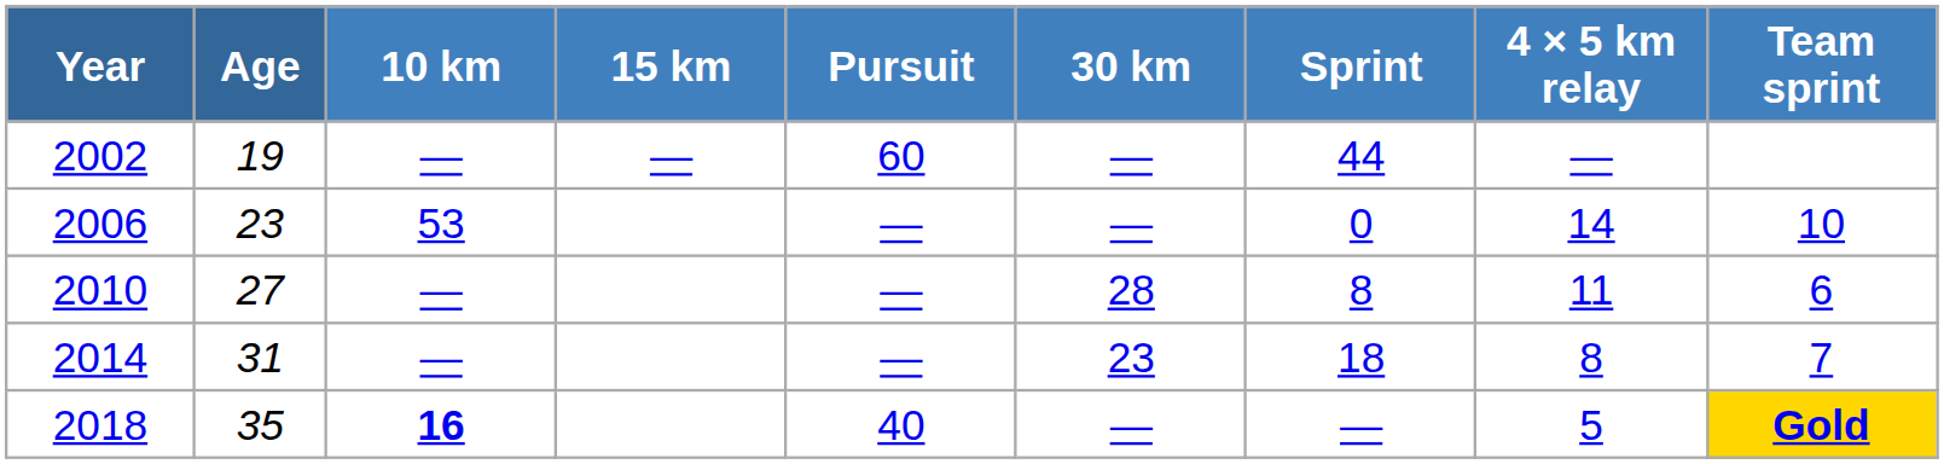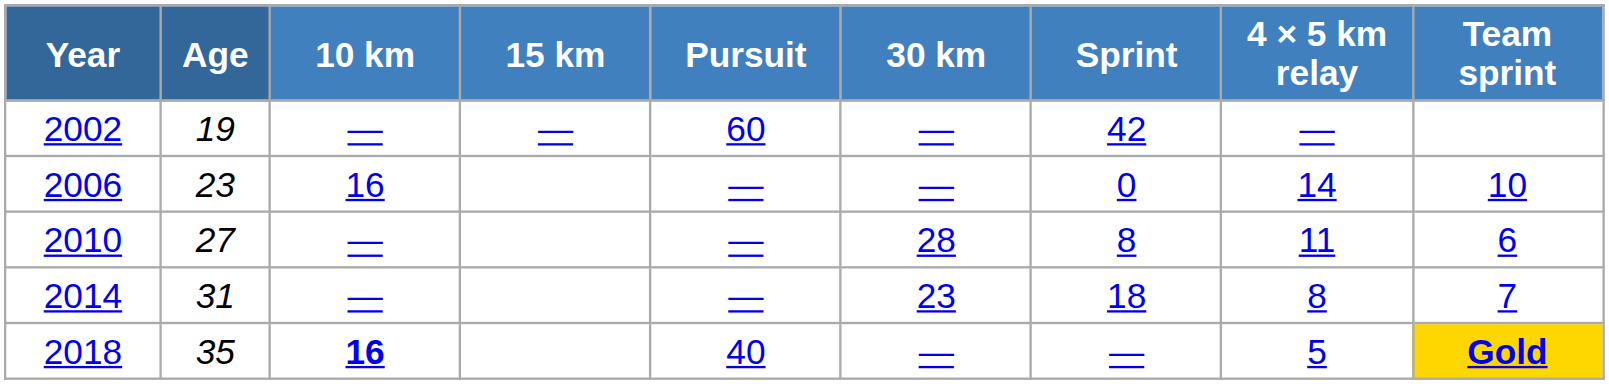 <table class="wikitable" style="font-size:95%; text-align:center; border:grey solid 1px; border-collapse:collapse; background:#ffffff;">
 <tr>
 <th style="background-color:#369; color:white; width:60px;"> Year </th>
 <th style="background-color:#369; color:white; width:40px;"> Age </th>
 <th style="background-color:#4180be; color:white; width:75px;"> 10 km </th>
 <th style="background-color:#4180be; color:white; width:75px;"> 15 km </th>
 <th style="background-color:#4180be; color:white; width:75px;"> Pursuit </th>
 <th style="background-color:#4180be; color:white; width:75px;"> 30 km </th>
 <th style="background-color:#4180be; color:white; width:75px;"> Sprint </th>
 <th style="background-color:#4180be; color:white; width:75px;"> 4 × 5 km <br> relay </th>
 <th style="background-color:#4180be; color:white; width:75px;"> Team <br> sprint </th>
 </tr>
 <tr>
 <td><a href='#'>2002</a></td>
 <td><em>19</em></td>
 <td><a href='#'>—</a></td>
 <td><a href='#'>—</a></td>
 <td><a href='#'>60</a></td>
 <td><a href='#'>—</a></td>
-<td><a href='#'>44</a></td>
+<td><a href='#'>42</a></td>
 <td><a href='#'>—</a></td>
 <td></td>
 </tr>
 <tr>
 <td><a href='#'>2006</a></td>
 <td><em>23</em></td>
-<td><a href='#'>53</a></td>
+<td><a href='#'>16</a></td>
 <td></td>
 <td><a href='#'>—</a></td>
 <td><a href='#'>—</a></td>
 <td><a href='#'>0</a></td>
 <td><a href='#'>14</a></td>
 <td><a href='#'>10</a></td>
 </tr>
 <tr>
 <td><a href='#'>2010</a></td>
 <td><em>27</em></td>
 <td><a href='#'>—</a></td>
 <td></td>
 <td><a href='#'>—</a></td>
 <td><a href='#'>28</a></td>
 <td><a href='#'>8</a></td>
 <td><a href='#'>11</a></td>
 <td><a href='#'>6</a></td>
 </tr>
 <tr>
 <td><a href='#'>2014</a></td>
 <td><em>31</em></td>
 <td><a href='#'>—</a></td>
 <td></td>
 <td><a href='#'>—</a></td>
 <td><a href='#'>23</a></td>
 <td><a href='#'>18</a></td>
 <td><a href='#'>8</a></td>
 <td><a href='#'>7</a></td>
 </tr>
 <tr>
 <td><a href='#'>2018</a></td>
 <td><em>35</em></td>
 <td><strong><a href='#'>16</a></strong></td>
 <td></td>
 <td><a href='#'>40</a></td>
 <td><a href='#'>—</a></td>
 <td><a href='#'>—</a></td>
 <td><a href='#'>5</a></td>
 <td style="background:gold;"><a href='#'><strong>Gold</strong></a></td>
 </tr>
 </table>
